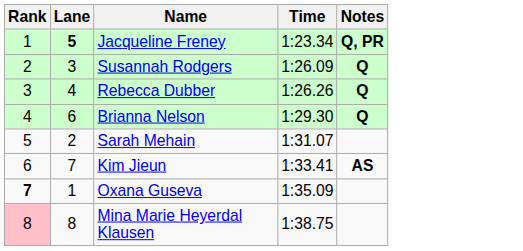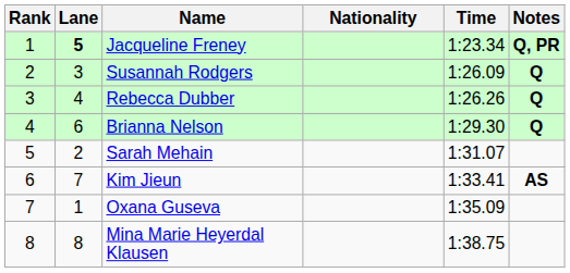 <table class="wikitable sortable" style="text-align:center">
 <tr>
 <th>Rank</th>
 <th>Lane</th>
 <th style="width:180px">Name</th>
+<th style="width:125px">Nationality</th>
 <th>Time</th>
 <th>Notes</th>
 </tr>
 <tr style="background:#cfc;">
 <td>1</td>
 <td><strong>5</strong></td>
 <td style="text-align:left;"><a href='#'>Jacqueline Freney</a></td>
+<td style="text-align:left;"></td>
 <td>1:23.34</td>
 <td><strong>Q, PR</strong></td>
 </tr>
 <tr style="background:#cfc;">
 <td>2</td>
 <td>3</td>
 <td style="text-align:left;"><a href='#'>Susannah Rodgers</a></td>
+<td style="text-align:left;"></td>
 <td>1:26.09</td>
 <td><strong>Q</strong></td>
 </tr>
 <tr style="background:#cfc;">
 <td>3</td>
 <td>4</td>
 <td style="text-align:left;"><a href='#'>Rebecca Dubber</a></td>
+<td style="text-align:left;"></td>
 <td>1:26.26</td>
 <td><strong>Q</strong></td>
 </tr>
 <tr style="background:#cfc;">
 <td>4</td>
 <td>6</td>
 <td style="text-align:left;"><a href='#'>Brianna Nelson</a></td>
+<td style="text-align:left;"></td>
 <td>1:29.30</td>
 <td><strong>Q</strong></td>
 </tr>
 <tr>
 <td>5</td>
 <td>2</td>
 <td style="text-align:left;"><a href='#'>Sarah Mehain</a></td>
+<td style="text-align:left;"></td>
 <td>1:31.07</td>
 <td></td>
 </tr>
 <tr>
 <td>6</td>
 <td>7</td>
 <td style="text-align:left;"><a href='#'>Kim Jieun</a></td>
+<td style="text-align:left;"></td>
 <td>1:33.41</td>
 <td><strong>AS</strong></td>
 </tr>
 <tr>
-<td><strong>7</strong></td>
+<td>7</td>
 <td>1</td>
 <td style="text-align:left;"><a href='#'>Oxana Guseva</a></td>
+<td style="text-align:left;"></td>
 <td>1:35.09</td>
 <td></td>
 </tr>
 <tr>
-<td style="background: pink;">8</td>
+<td>8</td>
 <td>8</td>
 <td style="text-align:left;"><a href='#'>Mina Marie Heyerdal Klausen</a></td>
+<td style="text-align:left;"></td>
 <td>1:38.75</td>
 <td></td>
 </tr>
 </table>
